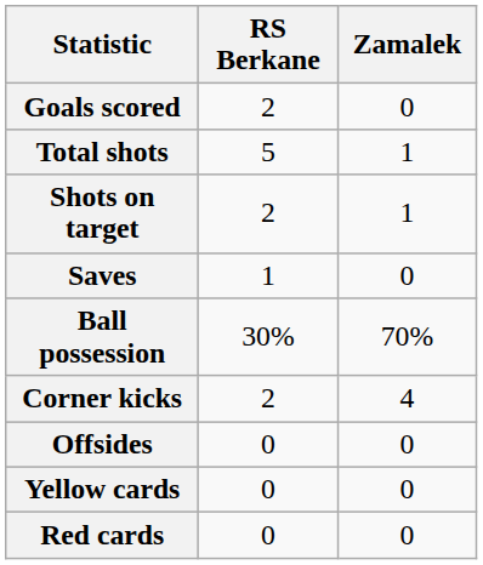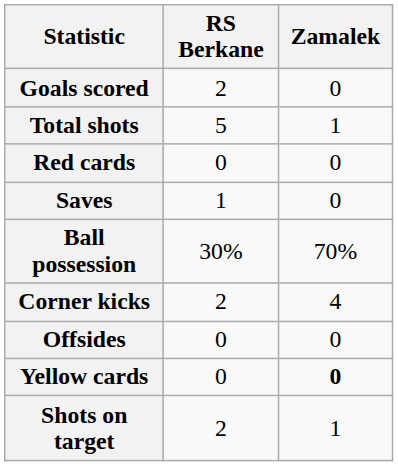 <table class="wikitable plainrowheaders" style="text-align:center">
 <tr>
 <th scope="col" style="width:100px">Statistic</th>
 <th scope="col" style="width:70px">RS Berkane</th>
 <th scope="col" style="width:70px">Zamalek</th>
 </tr>
 <tr>
 <th scope=row>Goals scored</th>
 <td>2</td>
 <td>0</td>
 </tr>
 <tr>
 <th scope=row>Total shots</th>
 <td>5</td>
 <td>1</td>
 </tr>
 <tr>
-<th scope=row>Shots on target</th>
-<td>2</td>
-<td>1</td>
+<th scope=row>Red cards</th>
+<td>0</td>
+<td>0</td>
 </tr>
 <tr>
 <th scope=row>Saves</th>
 <td>1</td>
 <td>0</td>
 </tr>
 <tr>
 <th scope=row>Ball possession</th>
 <td>30%</td>
 <td>70%</td>
 </tr>
 <tr>
 <th scope=row>Corner kicks</th>
 <td>2</td>
 <td>4</td>
 </tr>
 <tr>
 <th scope=row>Offsides</th>
 <td>0</td>
 <td>0</td>
 </tr>
 <tr>
 <th scope=row>Yellow cards</th>
 <td>0</td>
-<td>0</td>
+<td><strong>0</strong></td>
 </tr>
 <tr>
-<th scope=row>Red cards</th>
-<td>0</td>
-<td>0</td>
+<th scope=row>Shots on target</th>
+<td>2</td>
+<td>1</td>
 </tr>
 </table>
